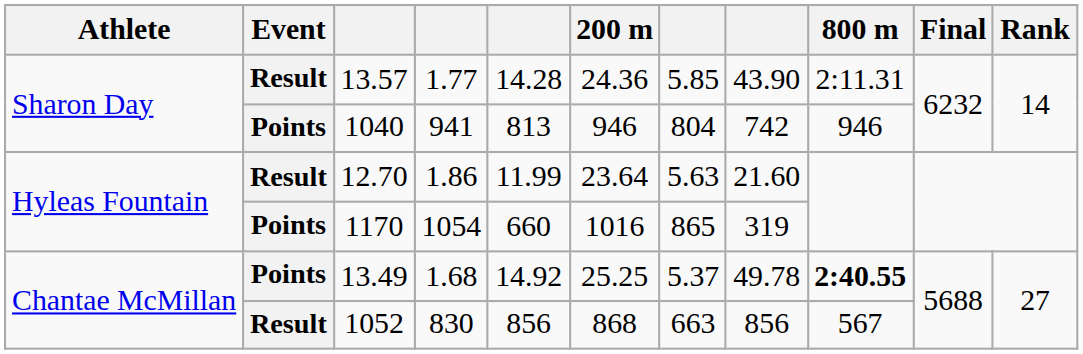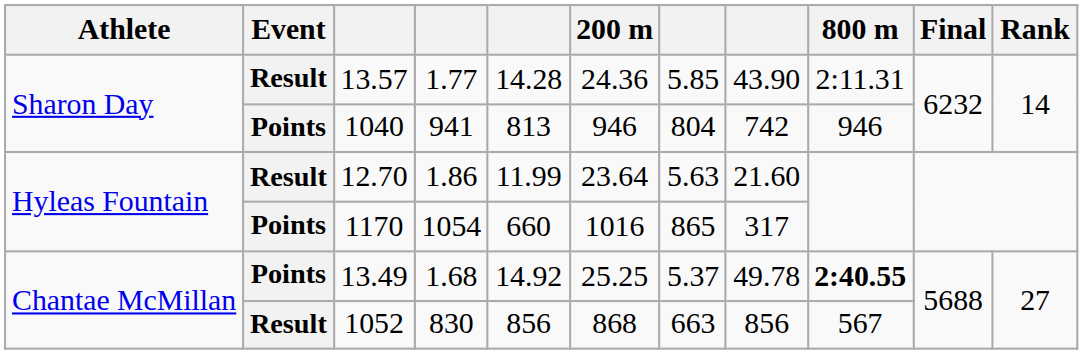 <table class=wikitable style=font-size:90%;text-align:center>
 <tr>
 <th>Athlete</th>
 <th>Event</th>
 <th></th>
 <th></th>
 <th></th>
 <th>200 m</th>
 <th></th>
 <th></th>
 <th>800 m</th>
 <th>Final</th>
 <th>Rank</th>
 </tr>
 <tr>
 <td align=left rowspan=2><a href='#'>Sharon Day</a></td>
 <th style=font-size:95%>Result</th>
 <td>13.57</td>
 <td>1.77</td>
 <td>14.28</td>
 <td>24.36</td>
 <td>5.85</td>
 <td>43.90</td>
 <td>2:11.31</td>
 <td rowspan=2>6232</td>
 <td rowspan=2>14</td>
 </tr>
 <tr>
 <th style=font-size:95%>Points</th>
 <td>1040</td>
 <td>941</td>
 <td>813</td>
 <td>946</td>
 <td>804</td>
 <td>742</td>
 <td>946</td>
 </tr>
 <tr>
 <td align=left rowspan=2><a href='#'>Hyleas Fountain</a></td>
 <th style=font-size:95%>Result</th>
 <td>12.70</td>
 <td>1.86</td>
 <td>11.99</td>
 <td>23.64</td>
 <td>5.63</td>
 <td>21.60</td>
 <td rowspan=2></td>
 <td rowspan=2 colspan=2></td>
 </tr>
 <tr>
 <th style=font-size:95%>Points</th>
 <td>1170</td>
 <td>1054</td>
 <td>660</td>
 <td>1016</td>
 <td>865</td>
-<td>319</td>
+<td>317</td>
 </tr>
 <tr>
 <td align=left rowspan=2><a href='#'>Chantae McMillan</a></td>
 <th style=font-size:95%>Points</th>
 <td>13.49</td>
 <td>1.68</td>
 <td>14.92</td>
 <td>25.25</td>
 <td>5.37</td>
 <td>49.78</td>
 <td><strong>2:40.55</strong></td>
 <td rowspan=2>5688</td>
 <td rowspan=2>27</td>
 </tr>
 <tr>
 <th style=font-size:95%>Result</th>
 <td>1052</td>
 <td>830</td>
 <td>856</td>
 <td>868</td>
 <td>663</td>
 <td>856</td>
 <td>567</td>
 </tr>
 </table>
